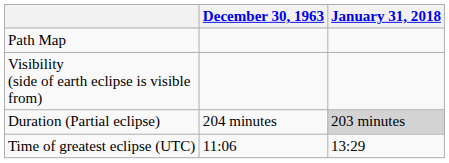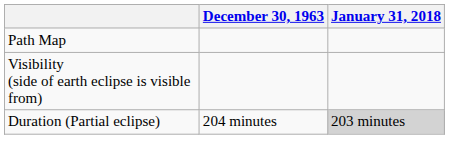 <table class="wikitable">
 <tr align=center>
 <th width="200px"></th>
 <th><a href='#'>December 30, 1963</a></th>
 <th><a href='#'>January 31, 2018</a></th>
 </tr>
 <tr>
 <td>Path Map <br></td>
 <td></td>
 <td></td>
 </tr>
 <tr>
 <td>Visibility <br>(side of earth eclipse is visible from)</td>
 <td></td>
 <td></td>
 </tr>
 <tr>
 <td>Duration (Partial eclipse)</td>
 <td>204 minutes</td>
 <td style="background: lightgrey;">203 minutes</td>
 </tr>
-<tr>
-<td>Time of greatest eclipse (UTC)</td>
-<td>11:06</td>
-<td>13:29</td>
-</tr>
 </table>
